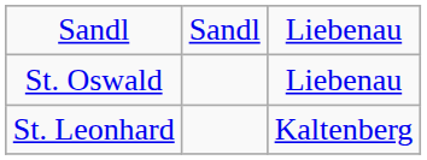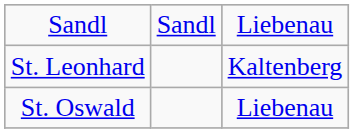 <table class="wikitable" style="text-align: center">
 <tr>
 <td><a href='#'>Sandl</a></td>
 <td><a href='#'>Sandl</a></td>
 <td><a href='#'>Liebenau</a></td>
 </tr>
 <tr>
+<td><a href='#'>St. Leonhard</a></td>
+<td> </td>
+<td><a href='#'>Kaltenberg</a></td>
+</tr>
+<tr>
 <td><a href='#'>St. Oswald</a></td>
 <td></td>
 <td><a href='#'>Liebenau</a></td>
 </tr>
-<tr>
-<td><a href='#'>St. Leonhard</a></td>
-<td> </td>
-<td><a href='#'>Kaltenberg</a></td>
-</tr>
 </table>
